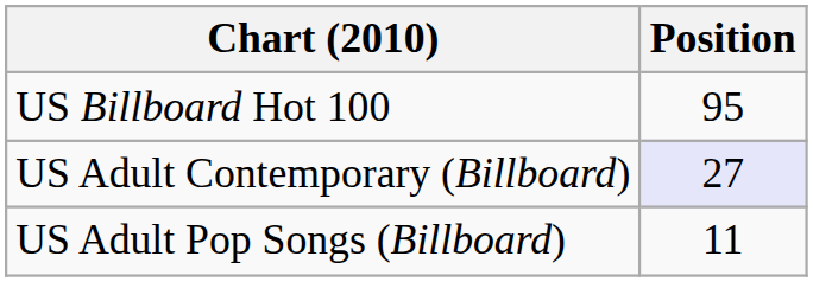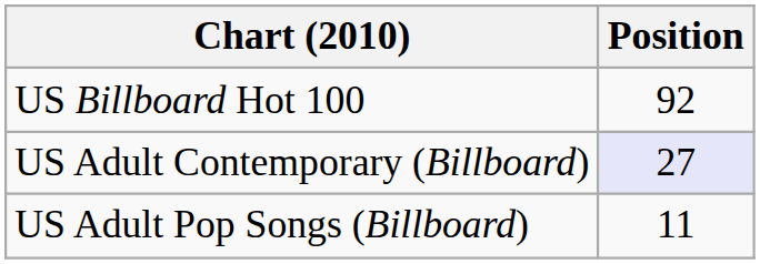 <table class="wikitable sortable">
 <tr>
 <th>Chart (2010)</th>
 <th>Position</th>
 </tr>
 <tr>
 <td>US <em>Billboard</em> Hot 100</td>
-<td style="text-align:center;">95</td>
+<td style="text-align:center;">92</td>
 </tr>
 <tr>
 <td>US Adult Contemporary (<em>Billboard</em>)</td>
 <td style="background: lavender; text-align:center;">27</td>
 </tr>
 <tr>
 <td>US Adult Pop Songs (<em>Billboard</em>)</td>
 <td style="text-align:center;">11</td>
 </tr>
 </table>
